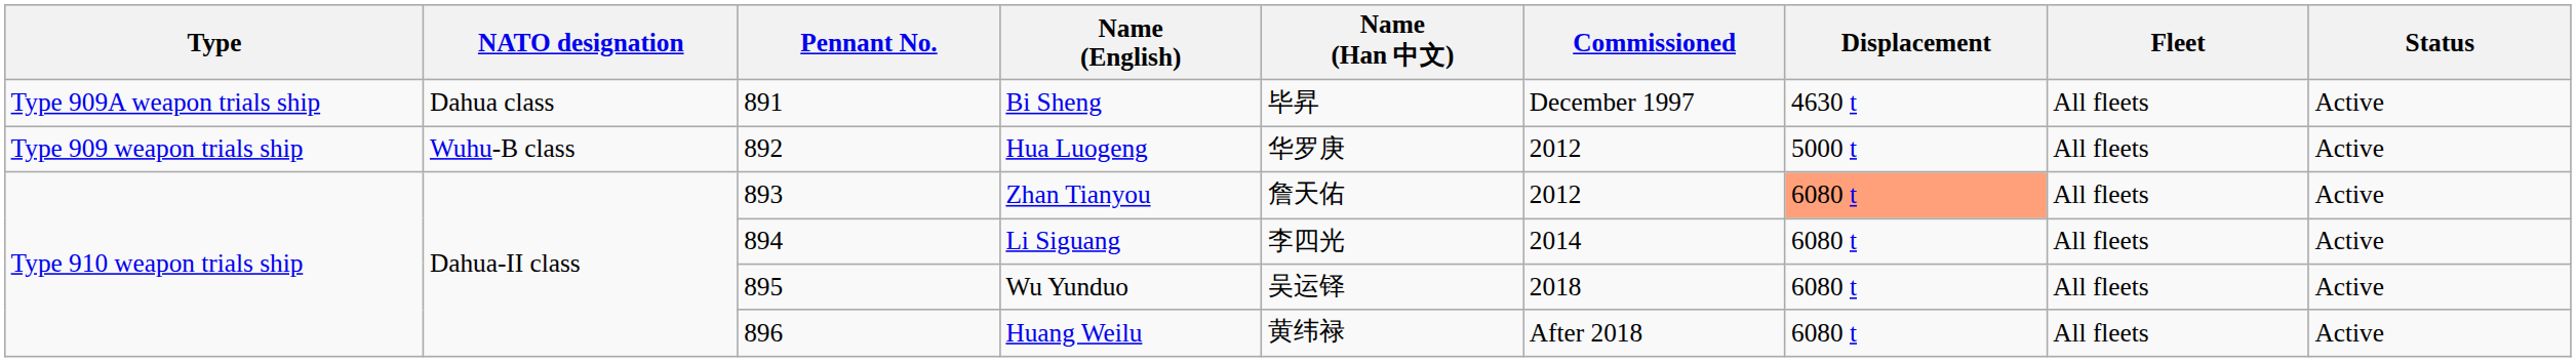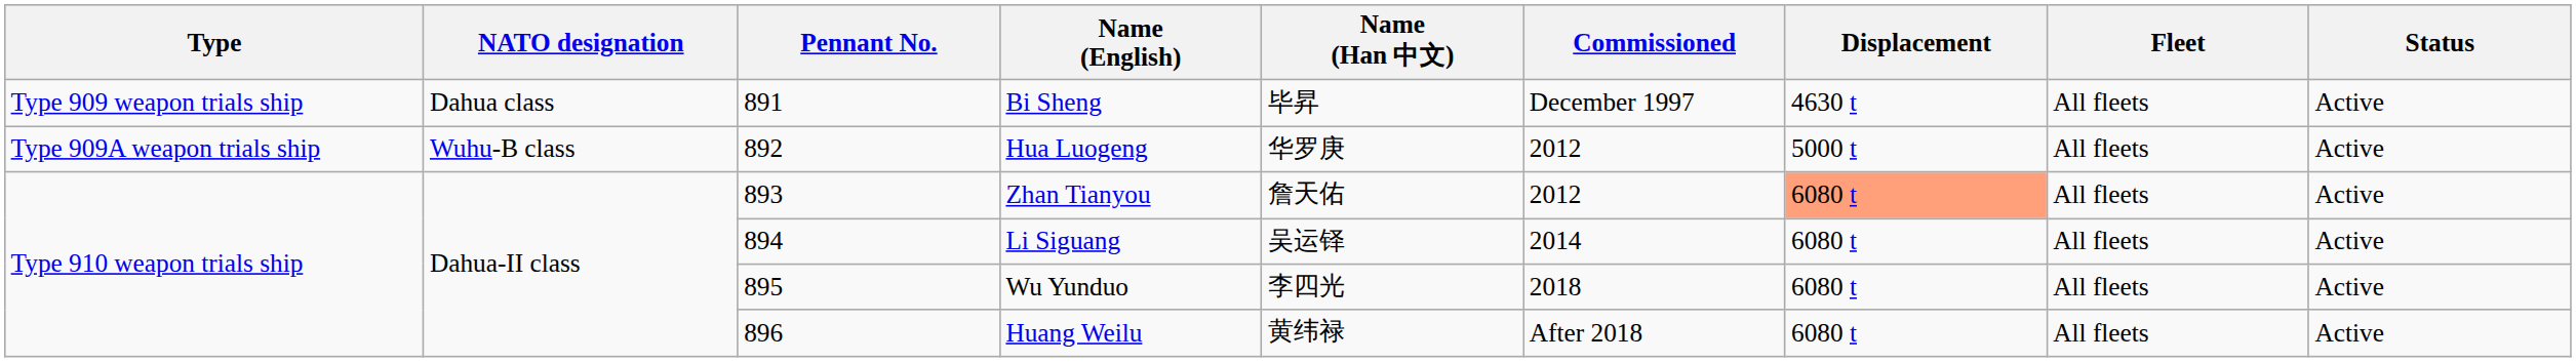 <table class="wikitable sortable"  style="margin:auto; width:100%;">
 <tr>
 <th style="text-align:center; width:16%;">Type</th>
 <th style="text-align:center; width:12%;"><a href='#'>NATO designation</a></th>
 <th style="text-align:center; width:10%;"><a href='#'>Pennant No.</a></th>
 <th style="text-align:center; width:10%;">Name<br>(English)</th>
 <th style="text-align:center; width:10%;">Name<br>(Han 中文)</th>
 <th style="text-align:center; width:10%;"><a href='#'>Commissioned</a></th>
 <th style="text-align:center; width:10%;">Displacement</th>
 <th style="text-align:center; width:10%;">Fleet</th>
 <th style="text-align:center; width:10%;">Status</th>
 </tr>
 <tr>
-<td><a href='#'>Type 909A weapon trials ship</a></td>
+<td><a href='#'>Type 909 weapon trials ship</a></td>
 <td>Dahua class</td>
 <td>891</td>
 <td><a href='#'>Bi Sheng</a></td>
 <td>毕昇</td>
 <td>December 1997</td>
 <td>4630 <a href='#'>t</a></td>
 <td>All fleets</td>
 <td><span>Active</span></td>
 </tr>
 <tr>
-<td><a href='#'>Type 909 weapon trials ship</a></td>
+<td><a href='#'>Type 909A weapon trials ship</a></td>
 <td><a href='#'>Wuhu</a>-B class</td>
 <td>892</td>
 <td><a href='#'>Hua Luogeng</a></td>
 <td>华罗庚</td>
 <td>2012</td>
 <td>5000 <a href='#'>t</a></td>
 <td>All fleets</td>
 <td><span>Active</span></td>
 </tr>
 <tr>
 <td rowspan="4"><a href='#'>Type 910 weapon trials ship</a></td>
 <td rowspan="4">Dahua-II class</td>
 <td>893</td>
 <td><a href='#'>Zhan Tianyou</a></td>
 <td>詹天佑</td>
 <td>2012</td>
 <td style="background: lightsalmon;">6080 <a href='#'>t</a></td>
 <td>All fleets</td>
 <td><span>Active</span></td>
 </tr>
 <tr>
 <td>894</td>
 <td><a href='#'>Li Siguang</a></td>
-<td>李四光</td>
+<td>吴运铎</td>
 <td>2014</td>
 <td>6080 <a href='#'>t</a></td>
 <td>All fleets</td>
 <td><span>Active</span></td>
 </tr>
 <tr>
 <td>895</td>
 <td>Wu Yunduo</td>
-<td>吴运铎</td>
+<td>李四光</td>
 <td>2018</td>
 <td>6080 <a href='#'>t</a></td>
 <td>All fleets</td>
 <td><span>Active</span></td>
 </tr>
 <tr>
 <td>896</td>
 <td><a href='#'>Huang Weilu</a></td>
 <td>黄纬禄</td>
 <td>After 2018</td>
 <td>6080 <a href='#'>t</a></td>
 <td>All fleets</td>
 <td><span>Active</span></td>
 </tr>
 </table>
